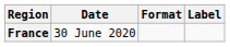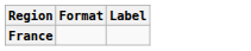 <table class="wikitable plainrowheaders" style="text-align:center;">
 <tr>
 <th>Region</th>
-<th>Date</th>
 <th>Format</th>
 <th>Label</th>
 </tr>
 <tr>
 <th scope="row">France</th>
-<td>30 June 2020</td>
 <td></td>
 <td></td>
 </tr>
 </table>
